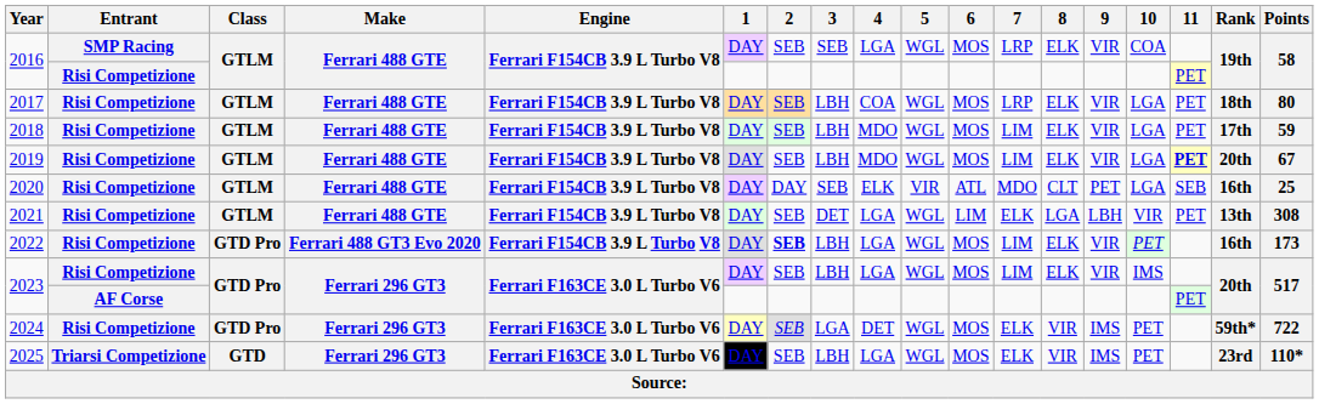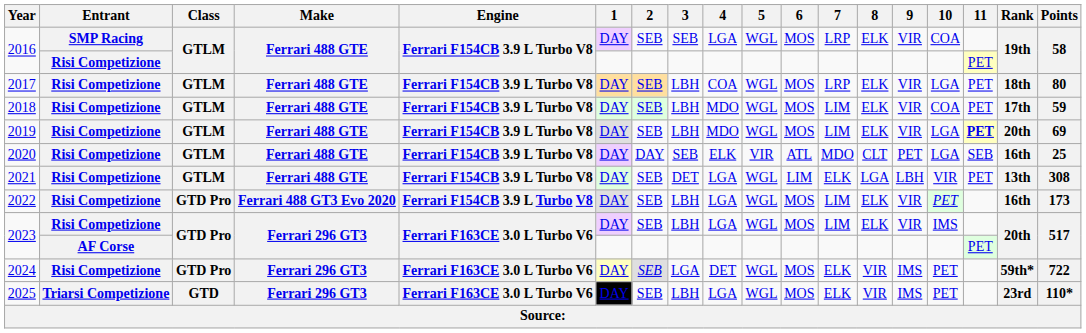 <table class="wikitable" style="text-align:center; font-size:85%">
 <tr>
 <th>Year</th>
 <th>Entrant</th>
 <th>Class</th>
 <th>Make</th>
 <th>Engine</th>
 <th>1</th>
 <th>2</th>
 <th>3</th>
 <th>4</th>
 <th>5</th>
 <th>6</th>
 <th>7</th>
 <th>8</th>
 <th>9</th>
 <th>10</th>
 <th>11</th>
 <th>Rank</th>
 <th>Points</th>
 </tr>
 <tr>
 <td rowspan=2><a href='#'>2016</a></td>
 <th nowrap><a href='#'>SMP Racing</a></th>
 <th rowspan=2>GTLM</th>
 <th rowspan=2 nowrap><a href='#'>Ferrari 488 GTE</a></th>
 <th rowspan=2 nowrap><a href='#'>Ferrari F154CB</a> 3.9 L Turbo V8</th>
 <td style="background:#EFCFFF;"><a href='#'>DAY</a><br></td>
 <td><a href='#'>SEB</a></td>
 <td><a href='#'>SEB</a></td>
 <td><a href='#'>LGA</a></td>
 <td><a href='#'>WGL</a></td>
 <td><a href='#'>MOS</a></td>
 <td><a href='#'>LRP</a></td>
 <td><a href='#'>ELK</a></td>
 <td><a href='#'>VIR</a></td>
 <td><a href='#'>COA</a></td>
 <td></td>
 <th rowspan=2>19th</th>
 <th rowspan=2>58</th>
 </tr>
 <tr>
 <th nowrap><a href='#'>Risi Competizione</a></th>
 <td></td>
 <td></td>
 <td></td>
 <td></td>
 <td></td>
 <td></td>
 <td></td>
 <td></td>
 <td></td>
 <td></td>
 <td style="background:#FFFFBF;"><a href='#'>PET</a><br></td>
 </tr>
 <tr>
 <td><a href='#'>2017</a></td>
 <th nowrap><a href='#'>Risi Competizione</a></th>
 <th>GTLM</th>
 <th nowrap><a href='#'>Ferrari 488 GTE</a></th>
 <th nowrap><a href='#'>Ferrari F154CB</a> 3.9 L Turbo V8</th>
 <td style="background:#FFDF9F;"><a href='#'>DAY</a><br></td>
 <td style="background:#FFDF9F;"><a href='#'>SEB</a><br></td>
 <td><a href='#'>LBH</a></td>
 <td><a href='#'>COA</a></td>
 <td><a href='#'>WGL</a></td>
 <td><a href='#'>MOS</a></td>
 <td><a href='#'>LRP</a></td>
 <td><a href='#'>ELK</a></td>
 <td><a href='#'>VIR</a></td>
 <td><a href='#'>LGA</a></td>
 <td><a href='#'>PET</a></td>
 <th>18th</th>
 <th>80</th>
 </tr>
 <tr>
 <td><a href='#'>2018</a></td>
 <th nowrap><a href='#'>Risi Competizione</a></th>
 <th>GTLM</th>
 <th nowrap><a href='#'>Ferrari 488 GTE</a></th>
 <th nowrap><a href='#'>Ferrari F154CB</a> 3.9 L Turbo V8</th>
 <td style="background:#DFFFDF;"><a href='#'>DAY</a><br></td>
 <td style="background:#DFFFDF;"><a href='#'>SEB</a><br></td>
 <td><a href='#'>LBH</a></td>
 <td><a href='#'>MDO</a></td>
 <td><a href='#'>WGL</a></td>
 <td><a href='#'>MOS</a></td>
 <td><a href='#'>LIM</a></td>
 <td><a href='#'>ELK</a></td>
 <td><a href='#'>VIR</a></td>
-<td><a href='#'>LGA</a></td>
+<td><a href='#'>COA</a></td>
 <td><a href='#'>PET</a></td>
 <th>17th</th>
 <th>59</th>
 </tr>
 <tr>
 <td><a href='#'>2019</a></td>
 <th nowrap><a href='#'>Risi Competizione</a></th>
 <th>GTLM</th>
 <th nowrap><a href='#'>Ferrari 488 GTE</a></th>
 <th nowrap><a href='#'>Ferrari F154CB</a> 3.9 L Turbo V8</th>
 <td style="background:#DFDFDF;"><a href='#'>DAY</a><br></td>
 <td><a href='#'>SEB</a></td>
 <td><a href='#'>LBH</a></td>
 <td><a href='#'>MDO</a></td>
 <td><a href='#'>WGL</a></td>
 <td><a href='#'>MOS</a></td>
 <td><a href='#'>LIM</a></td>
 <td><a href='#'>ELK</a></td>
 <td><a href='#'>VIR</a></td>
 <td><a href='#'>LGA</a></td>
 <td style="background:#FFFFBF;"><strong><a href='#'>PET</a></strong><br></td>
 <th>20th</th>
-<th>67</th>
+<th>69</th>
 </tr>
 <tr>
 <td><a href='#'>2020</a></td>
 <th nowrap><a href='#'>Risi Competizione</a></th>
 <th>GTLM</th>
 <th nowrap><a href='#'>Ferrari 488 GTE</a></th>
 <th nowrap><a href='#'>Ferrari F154CB</a> 3.9 L Turbo V8</th>
 <td style="background:#EFCFFF;"><a href='#'>DAY</a><br></td>
 <td><a href='#'>DAY</a></td>
 <td><a href='#'>SEB</a></td>
 <td><a href='#'>ELK</a></td>
 <td><a href='#'>VIR</a></td>
 <td><a href='#'>ATL</a></td>
 <td><a href='#'>MDO</a></td>
 <td><a href='#'>CLT</a></td>
 <td><a href='#'>PET</a></td>
 <td><a href='#'>LGA</a></td>
 <td><a href='#'>SEB</a></td>
 <th>16th</th>
 <th>25</th>
 </tr>
 <tr>
 <td><a href='#'>2021</a></td>
 <th nowrap><a href='#'>Risi Competizione</a></th>
 <th>GTLM</th>
 <th nowrap><a href='#'>Ferrari 488 GTE</a></th>
 <th nowrap><a href='#'>Ferrari F154CB</a> 3.9 L Turbo V8</th>
 <td style="background:#DFFFDF;"><a href='#'>DAY</a><br></td>
 <td><a href='#'>SEB</a></td>
 <td><a href='#'>DET</a></td>
 <td><a href='#'>LGA</a></td>
 <td><a href='#'>WGL</a></td>
 <td><a href='#'>LIM</a></td>
 <td><a href='#'>ELK</a></td>
 <td><a href='#'>LGA</a></td>
 <td><a href='#'>LBH</a></td>
 <td><a href='#'>VIR</a></td>
 <td><a href='#'>PET</a></td>
 <th>13th</th>
 <th>308</th>
 </tr>
 <tr>
 <td><a href='#'>2022</a></td>
 <th nowrap><a href='#'>Risi Competizione</a></th>
 <th nowrap>GTD Pro</th>
 <th nowrap><a href='#'>Ferrari 488 GT3 Evo 2020</a></th>
 <th nowrap><a href='#'>Ferrari F154CB</a> 3.9 L <a href='#'>Turbo</a> <a href='#'>V8</a></th>
 <td style="background:#DFDFDF;"><a href='#'>DAY</a><br></td>
-<td><strong><a href='#'>SEB</a></strong></td>
+<td><a href='#'>SEB</a></td>
 <td><a href='#'>LBH</a></td>
 <td><a href='#'>LGA</a></td>
 <td><a href='#'>WGL</a></td>
 <td><a href='#'>MOS</a></td>
 <td><a href='#'>LIM</a></td>
 <td><a href='#'>ELK</a></td>
 <td><a href='#'>VIR</a></td>
 <td style="background:#DFFFDF"><em><a href='#'>PET</a></em><br></td>
 <td></td>
 <th>16th</th>
 <th>173</th>
 </tr>
 <tr>
 <td rowspan=2><a href='#'>2023</a></td>
 <th nowrap><a href='#'>Risi Competizione</a></th>
 <th rowspan=2 nowrap>GTD Pro</th>
 <th rowspan=2 nowrap><a href='#'>Ferrari 296 GT3</a></th>
 <th rowspan=2 nowrap><a href='#'>Ferrari F163CE</a> 3.0 L Turbo V6</th>
 <td style="background:#EFCFFF;"><a href='#'>DAY</a><br></td>
 <td><a href='#'>SEB</a></td>
 <td><a href='#'>LBH</a></td>
 <td><a href='#'>LGA</a></td>
 <td><a href='#'>WGL</a></td>
 <td><a href='#'>MOS</a></td>
 <td><a href='#'>LIM</a></td>
 <td><a href='#'>ELK</a></td>
 <td><a href='#'>VIR</a></td>
 <td><a href='#'>IMS</a></td>
 <td></td>
 <th rowspan=2>20th</th>
 <th rowspan=2>517</th>
 </tr>
 <tr>
 <th nowrap><a href='#'>AF Corse</a></th>
 <td></td>
 <td></td>
 <td></td>
 <td></td>
 <td></td>
 <td></td>
 <td></td>
 <td></td>
 <td></td>
 <td></td>
 <td style="background:#DFFFDF;"><a href='#'>PET</a><br></td>
 </tr>
 <tr>
 <td><a href='#'>2024</a></td>
 <th nowrap><a href='#'>Risi Competizione</a></th>
 <th nowrap>GTD Pro</th>
 <th nowrap><a href='#'>Ferrari 296 GT3</a></th>
 <th nowrap><a href='#'>Ferrari F163CE</a> 3.0 L Turbo V6</th>
 <td style="background:#FFFFBF;"><a href='#'>DAY</a><br></td>
 <td style="background:#DFDFDF;"><em><a href='#'>SEB</a></em><br></td>
 <td><a href='#'>LGA</a></td>
 <td><a href='#'>DET</a></td>
 <td><a href='#'>WGL</a></td>
 <td><a href='#'>MOS</a></td>
 <td><a href='#'>ELK</a></td>
 <td><a href='#'>VIR</a></td>
 <td><a href='#'>IMS</a></td>
 <td><a href='#'>PET</a></td>
 <td></td>
 <th>59th*</th>
 <th>722</th>
 </tr>
 <tr>
 <td><a href='#'>2025</a></td>
 <th><a href='#'>Triarsi Competizione</a></th>
 <th>GTD</th>
 <th><a href='#'>Ferrari 296 GT3</a></th>
 <th><a href='#'>Ferrari F163CE</a> 3.0 L Turbo V6</th>
 <td style="background:black; color:white;"><a href='#'><span>DAY</span></a><br></td>
 <td><a href='#'>SEB</a></td>
 <td><a href='#'>LBH</a></td>
 <td><a href='#'>LGA</a></td>
 <td><a href='#'>WGL</a></td>
 <td><a href='#'>MOS</a></td>
 <td><a href='#'>ELK</a></td>
 <td><a href='#'>VIR</a></td>
 <td><a href='#'>IMS</a></td>
 <td><a href='#'>PET</a></td>
 <td></td>
 <th>23rd</th>
 <th>110*</th>
 </tr>
 <tr>
 <th colspan="18">Source:</th>
 </tr>
 </table>
